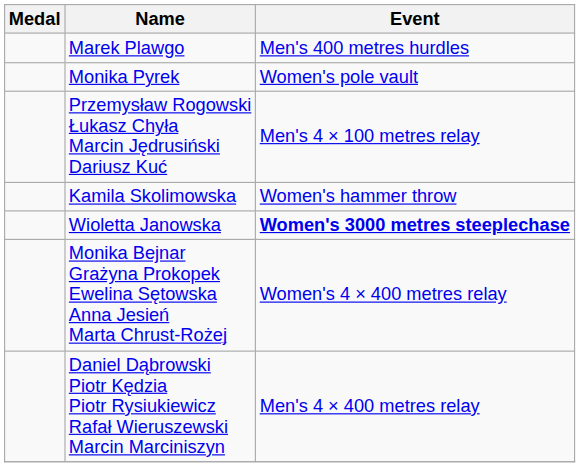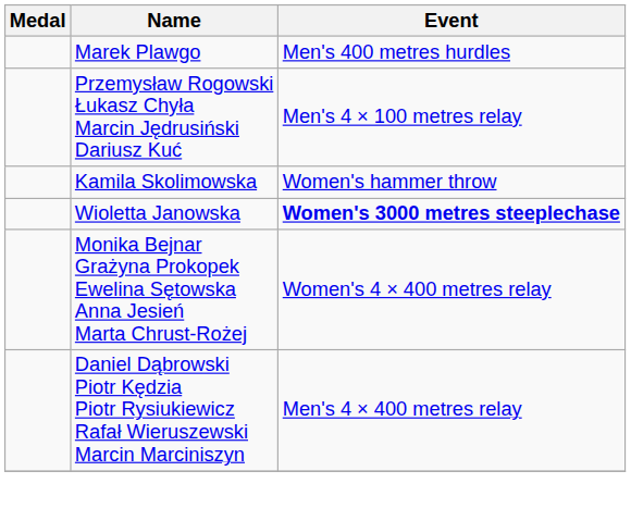 <table class="wikitable sortable" style="font-size:100%">
 <tr>
 <th>Medal</th>
 <th>Name</th>
 <th>Event</th>
 </tr>
 <tr>
 <td></td>
 <td><a href='#'>Marek Plawgo</a></td>
 <td><a href='#'>Men's 400 metres hurdles</a></td>
-</tr>
-<tr>
-<td></td>
-<td><a href='#'>Monika Pyrek</a></td>
-<td><a href='#'>Women's pole vault</a></td>
 </tr>
 <tr>
 <td></td>
 <td><a href='#'>Przemysław Rogowski</a><br> <a href='#'>Łukasz Chyła</a><br> <a href='#'>Marcin Jędrusiński</a><br><a href='#'>Dariusz Kuć</a></td>
 <td><a href='#'>Men's 4 × 100 metres relay</a></td>
 </tr>
 <tr>
 <td></td>
 <td><a href='#'>Kamila Skolimowska</a></td>
 <td><a href='#'>Women's hammer throw</a></td>
 </tr>
 <tr>
 <td></td>
 <td><a href='#'>Wioletta Janowska</a></td>
 <td><strong><a href='#'>Women's 3000 metres steeplechase</a></strong></td>
 </tr>
 <tr>
 <td></td>
 <td><a href='#'>Monika Bejnar</a><br> <a href='#'>Grażyna Prokopek</a><br> <a href='#'>Ewelina Sętowska</a><br> <a href='#'>Anna Jesień</a><br><a href='#'>Marta Chrust-Rożej</a></td>
 <td><a href='#'>Women's 4 × 400 metres relay</a></td>
 </tr>
 <tr>
 <td></td>
 <td><a href='#'>Daniel Dąbrowski</a> <br> <a href='#'>Piotr Kędzia</a> <br> <a href='#'>Piotr Rysiukiewicz</a> <br> <a href='#'>Rafał Wieruszewski</a><br><a href='#'>Marcin Marciniszyn</a></td>
 <td><a href='#'>Men's 4 × 400 metres relay</a></td>
 </tr>
 <tr>
 </tr>
 </table>
